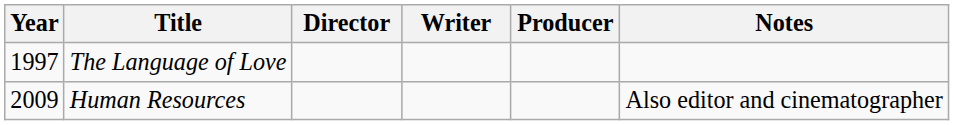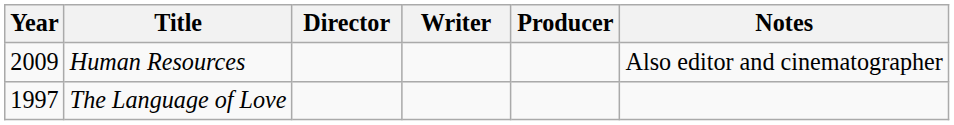 <table class="wikitable">
 <tr>
 <th>Year</th>
 <th>Title</th>
 <th style="width:65px;">Director</th>
 <th style="width:65px;">Writer</th>
 <th style="width:65px;">Producer</th>
 <th>Notes</th>
 </tr>
 <tr>
+<td>2009</td>
+<td><em>Human Resources</em></td>
+<td></td>
+<td></td>
+<td></td>
+<td>Also editor and cinematographer</td>
+</tr>
+<tr>
 <td>1997</td>
 <td><em>The Language of Love</em></td>
 <td></td>
 <td></td>
 <td></td>
 <td></td>
 </tr>
-<tr>
-<td>2009</td>
-<td><em>Human Resources</em></td>
-<td></td>
-<td></td>
-<td></td>
-<td>Also editor and cinematographer</td>
-</tr>
 </table>
